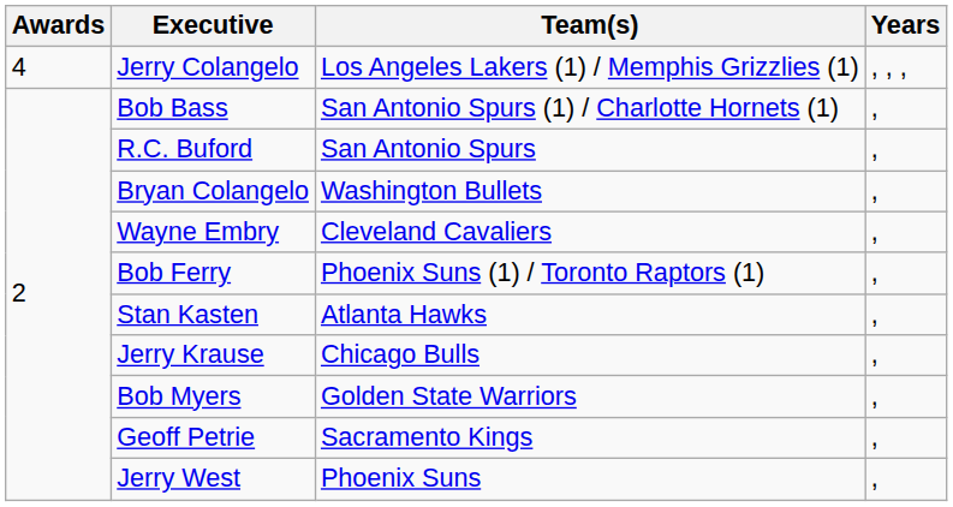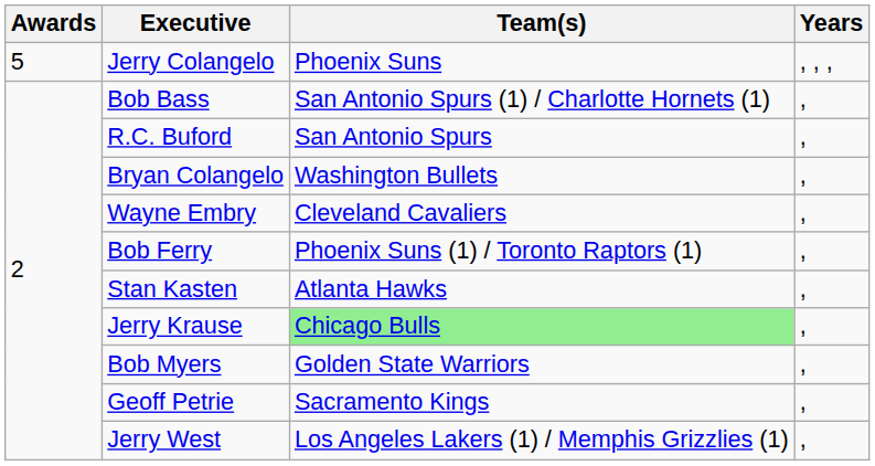 <table class="wikitable">
 <tr>
 <th>Awards</th>
 <th>Executive</th>
 <th>Team(s)</th>
 <th>Years</th>
 </tr>
 <tr>
-<td>4</td>
+<td>5</td>
 <td> <a href='#'>Jerry Colangelo</a></td>
-<td><a href='#'>Los Angeles Lakers</a> (1) / <a href='#'>Memphis Grizzlies</a> (1)</td>
+<td><a href='#'>Phoenix Suns</a></td>
 <td>, , , </td>
 </tr>
 <tr>
 <td rowspan="10">2</td>
 <td> <a href='#'>Bob Bass</a></td>
 <td><a href='#'>San Antonio Spurs</a> (1) / <a href='#'>Charlotte Hornets</a> (1)</td>
 <td>, </td>
 </tr>
 <tr>
 <td> <a href='#'>R.C. Buford</a></td>
 <td><a href='#'>San Antonio Spurs</a></td>
 <td>, </td>
 </tr>
 <tr>
 <td> <a href='#'>Bryan Colangelo</a></td>
 <td><a href='#'>Washington Bullets</a></td>
 <td>, </td>
 </tr>
 <tr>
 <td> <a href='#'>Wayne Embry</a></td>
 <td><a href='#'>Cleveland Cavaliers</a></td>
 <td>, </td>
 </tr>
 <tr>
 <td> <a href='#'>Bob Ferry</a></td>
 <td><a href='#'>Phoenix Suns</a> (1) / <a href='#'>Toronto Raptors</a> (1)</td>
 <td>, </td>
 </tr>
 <tr>
 <td> <a href='#'>Stan Kasten</a></td>
 <td><a href='#'>Atlanta Hawks</a></td>
 <td>, </td>
 </tr>
 <tr>
 <td> <a href='#'>Jerry Krause</a></td>
-<td><a href='#'>Chicago Bulls</a></td>
+<td style="background: lightgreen;"><a href='#'>Chicago Bulls</a></td>
 <td>, </td>
 </tr>
 <tr>
 <td> <a href='#'>Bob Myers</a></td>
 <td><a href='#'>Golden State Warriors</a></td>
 <td>, </td>
 </tr>
 <tr>
 <td> <a href='#'>Geoff Petrie</a></td>
 <td><a href='#'>Sacramento Kings</a></td>
 <td>, </td>
 </tr>
 <tr>
 <td> <a href='#'>Jerry West</a></td>
-<td><a href='#'>Phoenix Suns</a></td>
+<td><a href='#'>Los Angeles Lakers</a> (1) / <a href='#'>Memphis Grizzlies</a> (1)</td>
 <td>, </td>
 </tr>
 </table>
